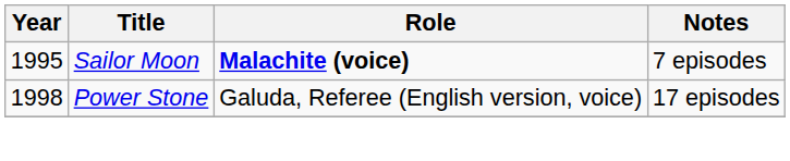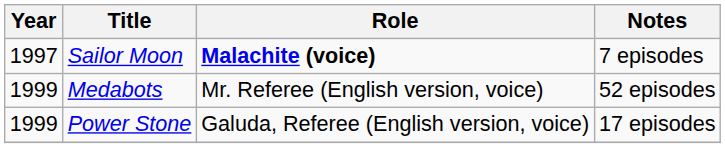 <table class="wikitable sortable plainrowheaders" style="white-space:nowrap">
 <tr>
 <th>Year</th>
 <th>Title</th>
 <th>Role</th>
 <th class="unsortable">Notes</th>
 </tr>
 <tr>
-<td>1995</td>
+<td>1997</td>
 <td><em><a href='#'>Sailor Moon</a></em></td>
 <td><strong><a href='#'>Malachite</a> (voice)</strong></td>
 <td>7 episodes</td>
 </tr>
 <tr>
-<td>1998</td>
+<td>1999</td>
+<td><em><a href='#'>Medabots</a></em></td>
+<td>Mr. Referee (English version, voice)</td>
+<td>52 episodes</td>
+</tr>
+<tr>
+<td>1999</td>
 <td><em><a href='#'>Power Stone</a></em></td>
 <td>Galuda, Referee (English version, voice)</td>
 <td>17 episodes</td>
 </tr>
 <tr>
 </tr>
 </table>
